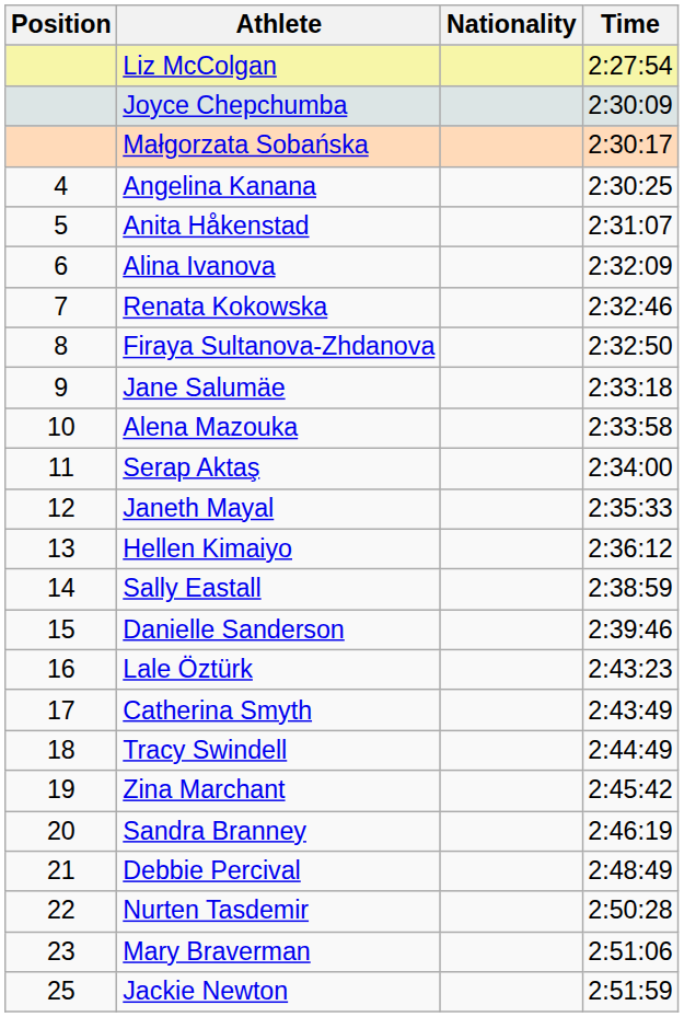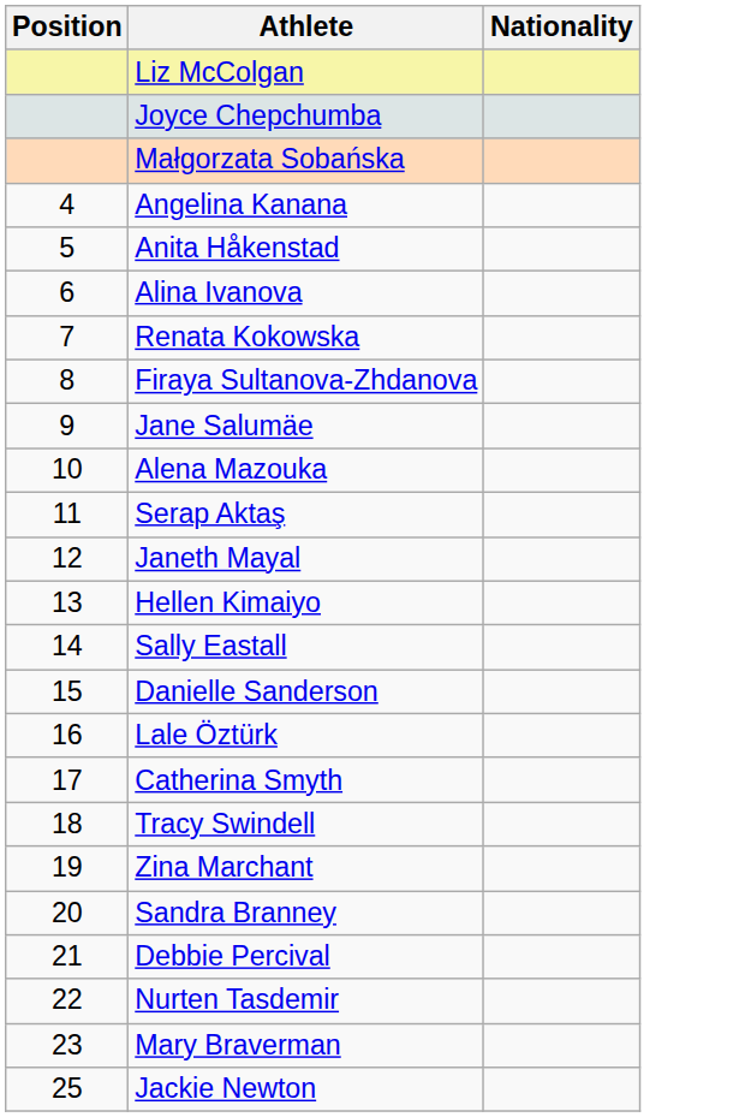 <table class="wikitable sortable">
 <tr>
 <th>Position</th>
 <th>Athlete</th>
 <th>Nationality</th>
-<th>Time</th>
 </tr>
 <tr bgcolor="#F7F6A8">
 <td align=center></td>
 <td><a href='#'>Liz McColgan</a></td>
 <td></td>
-<td>2:27:54</td>
 </tr>
 <tr bgcolor="#DCE5E5">
 <td align=center></td>
 <td><a href='#'>Joyce Chepchumba</a></td>
 <td></td>
-<td>2:30:09</td>
 </tr>
 <tr bgcolor="#FFDAB9">
 <td align=center></td>
 <td><a href='#'>Małgorzata Sobańska</a></td>
 <td></td>
-<td>2:30:17</td>
 </tr>
 <tr>
 <td align=center>4</td>
 <td><a href='#'>Angelina Kanana</a></td>
 <td></td>
-<td>2:30:25</td>
 </tr>
 <tr>
 <td align=center>5</td>
 <td><a href='#'>Anita Håkenstad</a></td>
 <td></td>
-<td>2:31:07</td>
 </tr>
 <tr>
 <td align=center>6</td>
 <td><a href='#'>Alina Ivanova</a></td>
 <td></td>
-<td>2:32:09</td>
 </tr>
 <tr>
 <td align=center>7</td>
 <td><a href='#'>Renata Kokowska</a></td>
 <td></td>
-<td>2:32:46</td>
 </tr>
 <tr>
 <td align=center>8</td>
 <td><a href='#'>Firaya Sultanova-Zhdanova</a></td>
 <td></td>
-<td>2:32:50</td>
 </tr>
 <tr>
 <td align=center>9</td>
 <td><a href='#'>Jane Salumäe</a></td>
 <td></td>
-<td>2:33:18</td>
 </tr>
 <tr>
 <td align=center>10</td>
 <td><a href='#'>Alena Mazouka</a></td>
 <td></td>
-<td>2:33:58</td>
 </tr>
 <tr>
 <td align=center>11</td>
 <td><a href='#'>Serap Aktaş</a></td>
 <td></td>
-<td>2:34:00</td>
 </tr>
 <tr>
 <td align=center>12</td>
 <td><a href='#'>Janeth Mayal</a></td>
 <td></td>
-<td>2:35:33</td>
 </tr>
 <tr>
 <td align=center>13</td>
 <td><a href='#'>Hellen Kimaiyo</a></td>
 <td></td>
-<td>2:36:12</td>
 </tr>
 <tr>
 <td align=center>14</td>
 <td><a href='#'>Sally Eastall</a></td>
 <td></td>
-<td>2:38:59</td>
 </tr>
 <tr>
 <td align=center>15</td>
 <td><a href='#'>Danielle Sanderson</a></td>
 <td></td>
-<td>2:39:46</td>
 </tr>
 <tr>
 <td align=center>16</td>
 <td><a href='#'>Lale Öztürk</a></td>
 <td></td>
-<td>2:43:23</td>
 </tr>
 <tr>
 <td align=center>17</td>
 <td><a href='#'>Catherina Smyth</a></td>
 <td></td>
-<td>2:43:49</td>
 </tr>
 <tr>
 <td align=center>18</td>
 <td><a href='#'>Tracy Swindell</a></td>
 <td></td>
-<td>2:44:49</td>
 </tr>
 <tr>
 <td align=center>19</td>
 <td><a href='#'>Zina Marchant</a></td>
 <td></td>
-<td>2:45:42</td>
 </tr>
 <tr>
 <td align=center>20</td>
 <td><a href='#'>Sandra Branney</a></td>
 <td></td>
-<td>2:46:19</td>
 </tr>
 <tr>
 <td align=center>21</td>
 <td><a href='#'>Debbie Percival</a></td>
 <td></td>
-<td>2:48:49</td>
 </tr>
 <tr>
 <td align=center>22</td>
 <td><a href='#'>Nurten Tasdemir</a></td>
 <td></td>
-<td>2:50:28</td>
 </tr>
 <tr>
 <td align=center>23</td>
 <td><a href='#'>Mary Braverman</a></td>
 <td></td>
-<td>2:51:06</td>
 </tr>
 <tr>
 <td align=center>25</td>
 <td><a href='#'>Jackie Newton</a></td>
 <td></td>
-<td>2:51:59</td>
 </tr>
 </table>
